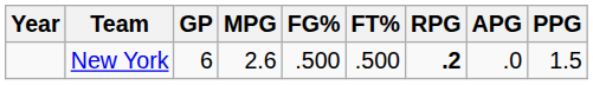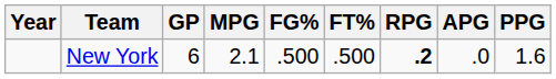 <table class="wikitable sortable" style="font-size:95%; text-align:right;">
 <tr>
 <th>Year</th>
 <th>Team</th>
 <th>GP</th>
 <th>MPG</th>
 <th>FG%</th>
 <th>FT%</th>
 <th>RPG</th>
 <th>APG</th>
 <th>PPG</th>
 </tr>
 <tr>
 <td style="text-align:left;"></td>
 <td style="text-align:left;"><a href='#'>New York</a></td>
 <td>6</td>
-<td>2.6</td>
+<td>2.1</td>
 <td>.500</td>
 <td>.500</td>
 <td><strong>.2</strong></td>
 <td>.0</td>
-<td>1.5</td>
+<td>1.6</td>
 </tr>
 </table>
